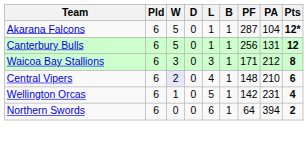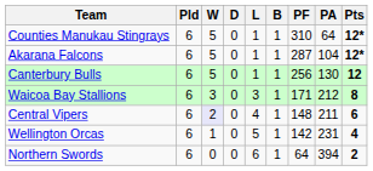 <table class="wikitable" style="text-align:center;margin:1em auto;">
 <tr>
 <th width=210>Team</th>
 <th width=20 abbr="Played">Pld</th>
 <th width=20 abbr="Won">W</th>
 <th width=20 abbr="Drawn">D</th>
 <th width=20 abbr="Lost">L</th>
 <th width=20 abbr="Bye">B</th>
 <th width=20 abbr="Points for">PF</th>
 <th width=20 abbr="Points against">PA</th>
 <th width=20 abbr="Points">Pts</th>
+</tr>
+<tr>
+<td style="text-align:left;"><a href='#'>Counties Manukau Stingrays</a></td>
+<td>6</td>
+<td>5</td>
+<td>0</td>
+<td>1</td>
+<td>1</td>
+<td>310</td>
+<td>64</td>
+<td><strong>12*</strong></td>
 </tr>
 <tr>
 <td style="text-align:left;"><a href='#'>Akarana Falcons</a></td>
 <td>6</td>
 <td>5</td>
 <td>0</td>
 <td>1</td>
 <td>1</td>
 <td>287</td>
 <td>104</td>
 <td><strong>12*</strong></td>
 </tr>
 <tr style="background: #ccffcc;">
 <td style="text-align:left;"><a href='#'>Canterbury Bulls</a></td>
 <td>6</td>
 <td>5</td>
 <td>0</td>
 <td>1</td>
 <td>1</td>
 <td>256</td>
-<td>131</td>
+<td>130</td>
 <td><strong>12</strong></td>
 </tr>
 <tr style="background: #ccffcc;">
 <td style="text-align:left;"><a href='#'>Waicoa Bay Stallions</a></td>
 <td>6</td>
 <td>3</td>
 <td>0</td>
 <td>3</td>
 <td>1</td>
 <td>171</td>
 <td>212</td>
 <td><strong>8</strong></td>
 </tr>
 <tr>
 <td style="text-align:left;"><a href='#'>Central Vipers</a></td>
 <td>6</td>
 <td style="background: lavender;">2</td>
 <td>0</td>
 <td>4</td>
 <td>1</td>
 <td>148</td>
-<td>210</td>
+<td>211</td>
 <td><strong>6</strong></td>
 </tr>
 <tr>
 <td style="text-align:left;"><a href='#'>Wellington Orcas</a></td>
 <td>6</td>
 <td>1</td>
 <td>0</td>
 <td>5</td>
 <td>1</td>
 <td>142</td>
 <td>231</td>
 <td><strong>4</strong></td>
 </tr>
 <tr>
 <td style="text-align:left;"><a href='#'>Northern Swords</a></td>
 <td>6</td>
 <td>0</td>
 <td>0</td>
 <td>6</td>
 <td>1</td>
 <td>64</td>
 <td>394</td>
 <td><strong>2</strong></td>
 </tr>
 </table>
